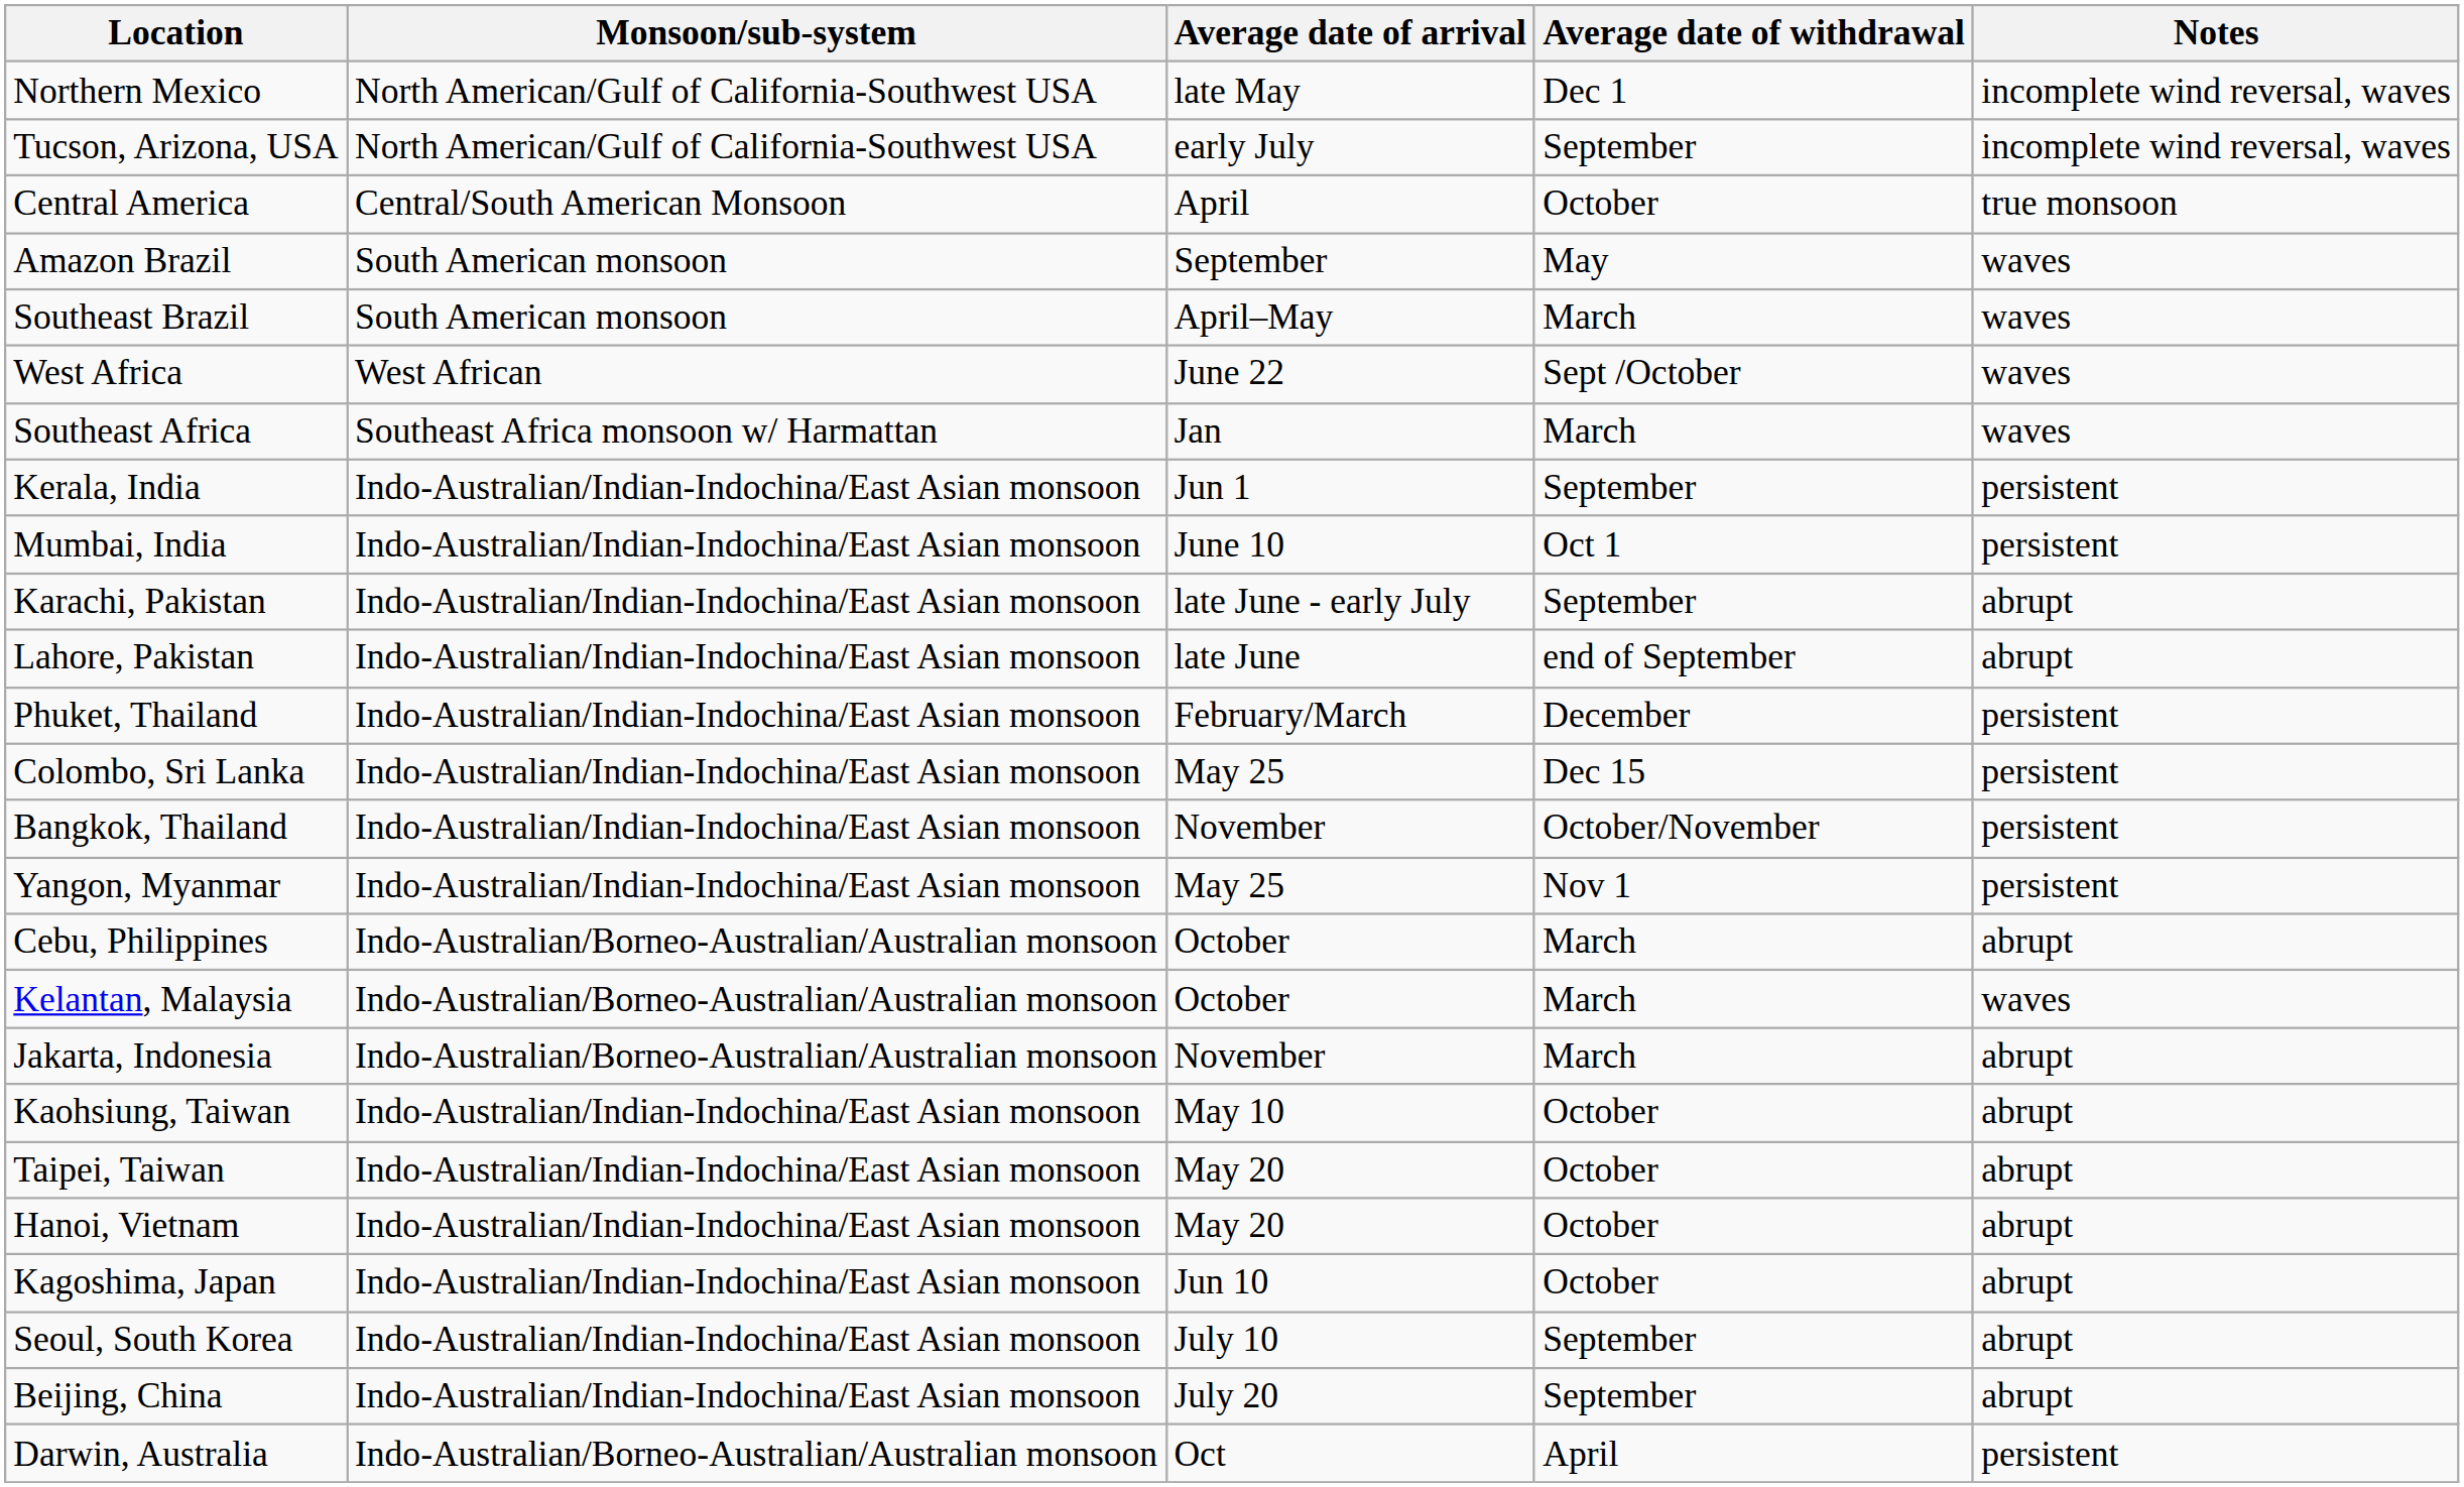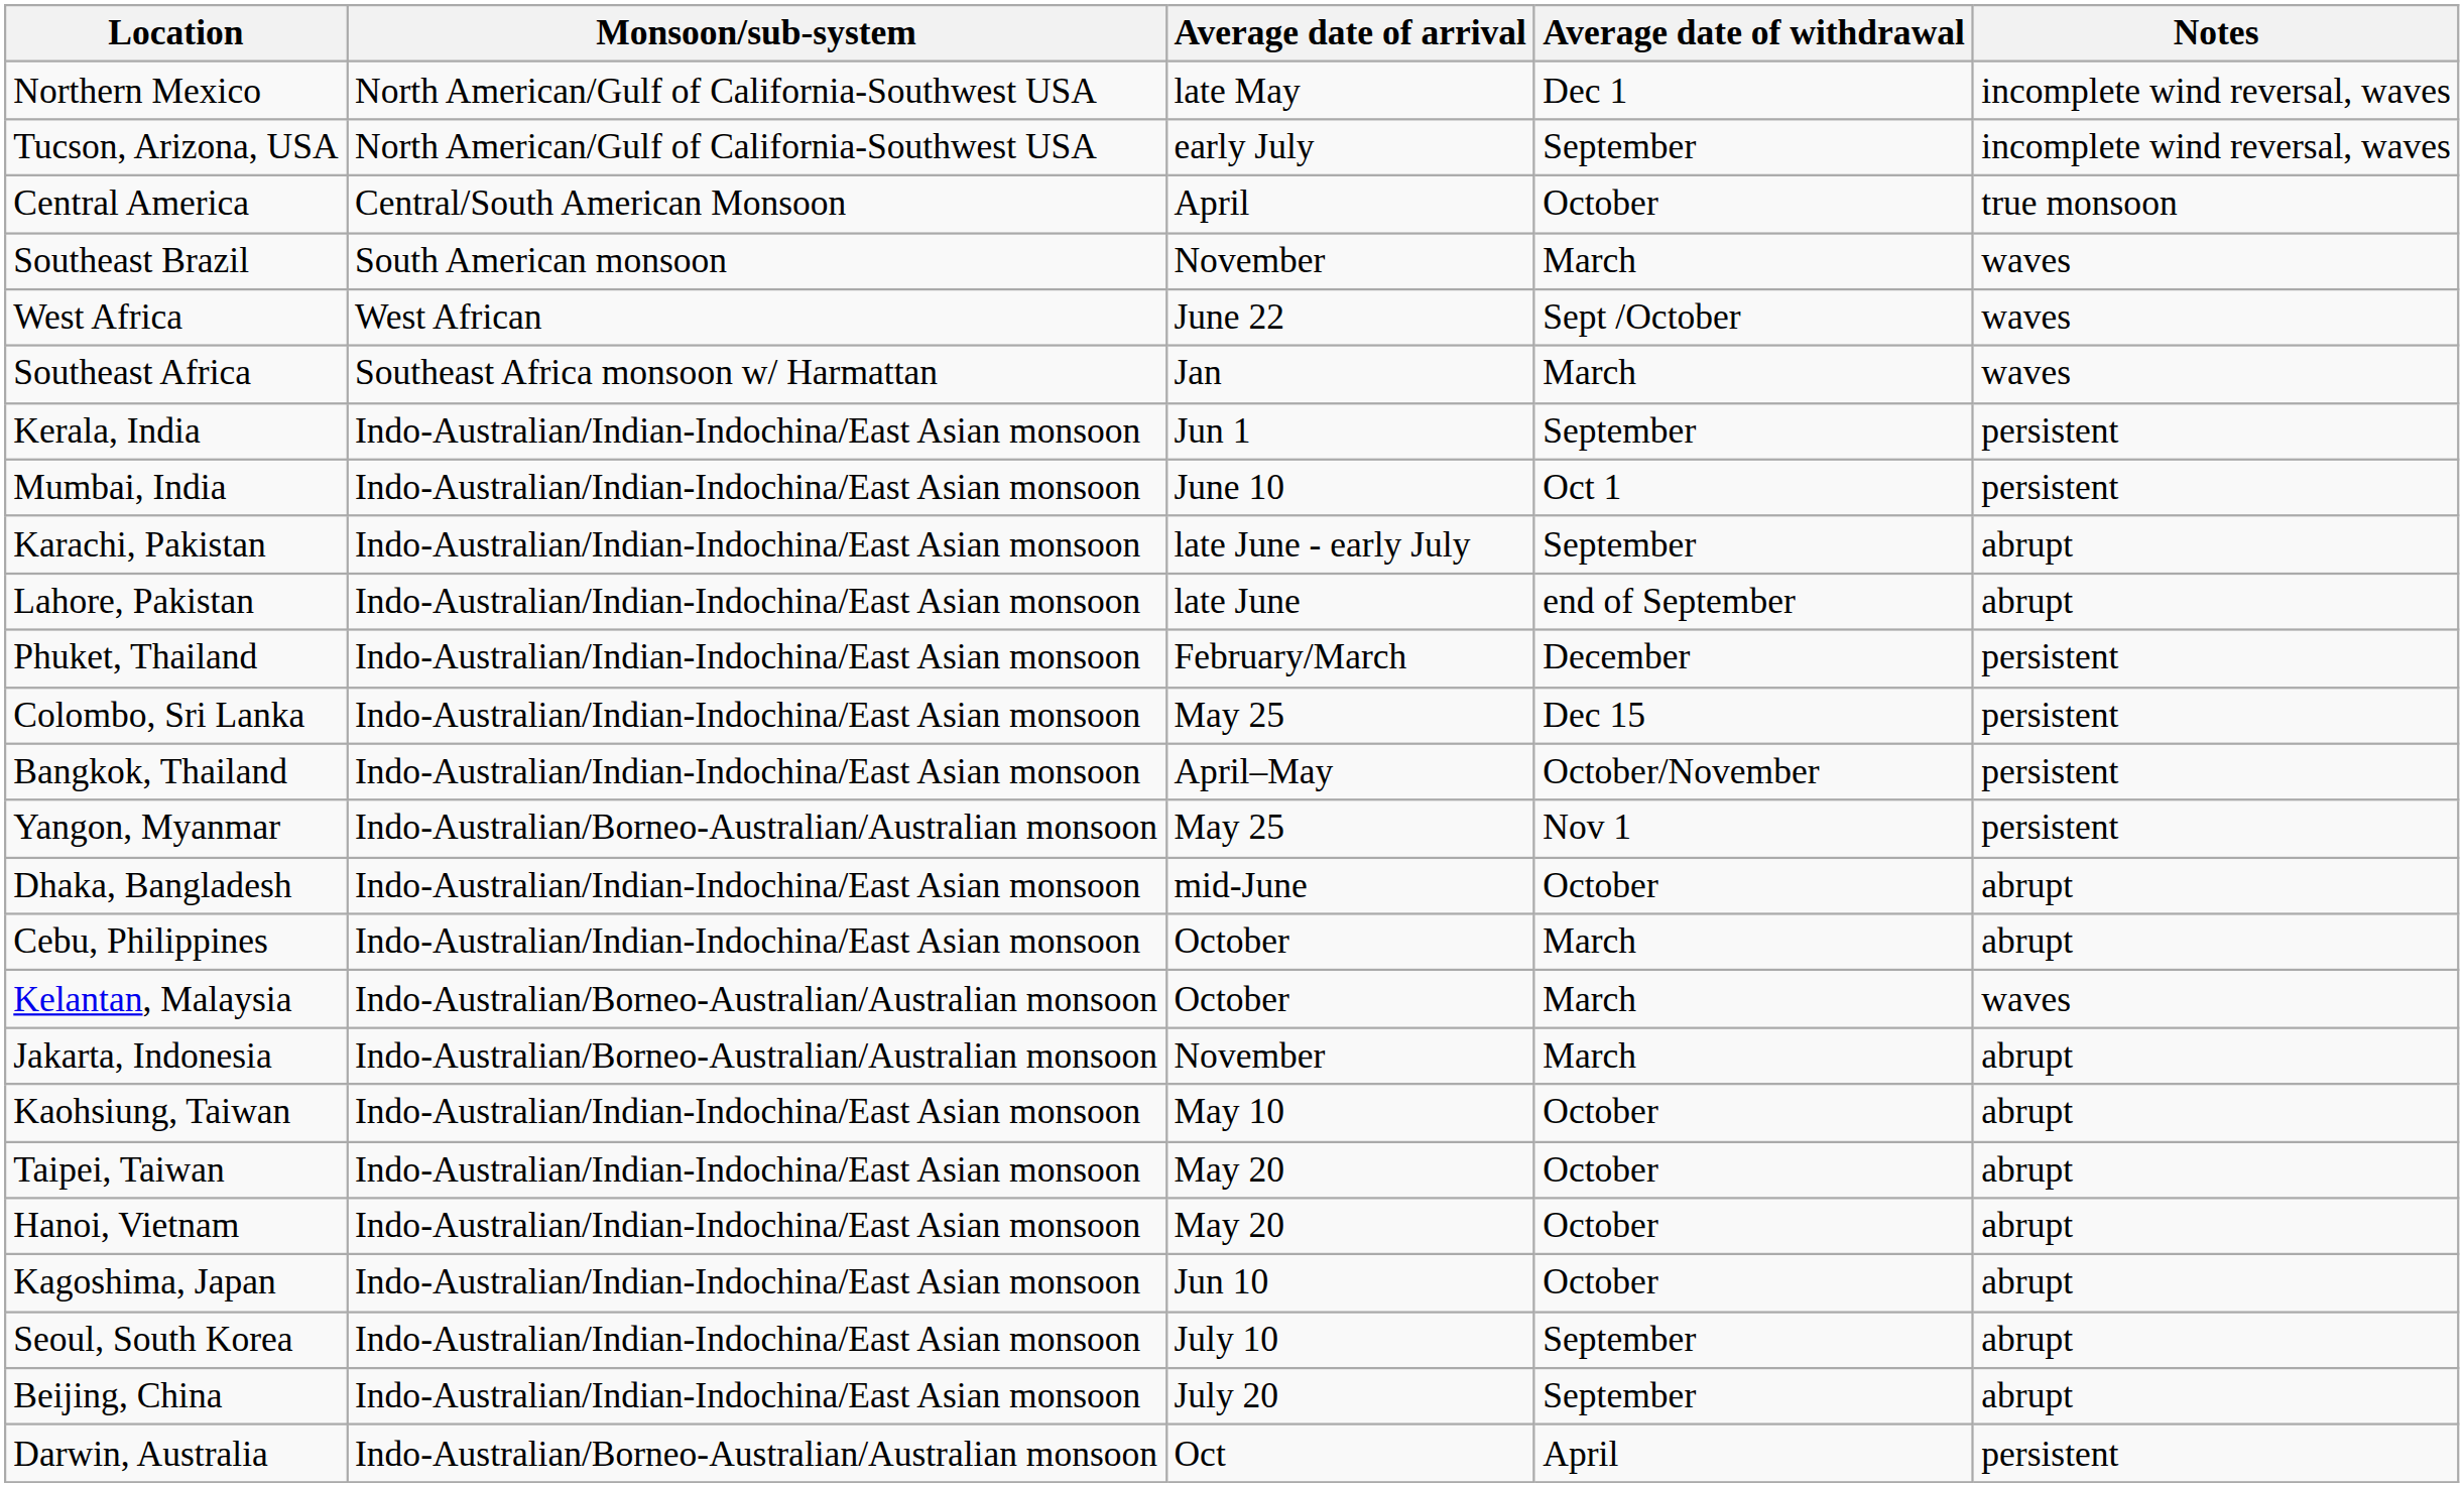 <table class="wikitable">
 <tr>
 <th>Location</th>
 <th>Monsoon/sub-system</th>
 <th>Average date of arrival</th>
 <th>Average date of withdrawal</th>
 <th>Notes</th>
 </tr>
 <tr>
 <td>Northern Mexico</td>
 <td>North American/Gulf of California-Southwest USA</td>
 <td>late May</td>
 <td>Dec 1</td>
 <td>incomplete wind reversal, waves</td>
 </tr>
 <tr>
 <td>Tucson, Arizona, USA</td>
 <td>North American/Gulf of California-Southwest USA</td>
 <td>early July</td>
 <td>September</td>
 <td>incomplete wind reversal, waves</td>
 </tr>
 <tr>
 <td>Central America</td>
 <td>Central/South American Monsoon</td>
 <td>April</td>
 <td>October</td>
 <td>true monsoon</td>
 </tr>
 <tr>
-<td>Amazon Brazil</td>
-<td>South American monsoon</td>
-<td>September</td>
-<td>May</td>
-<td>waves</td>
-</tr>
-<tr>
 <td>Southeast Brazil</td>
 <td>South American monsoon</td>
-<td>April–May</td>
+<td>November</td>
 <td>March</td>
 <td>waves</td>
 </tr>
 <tr>
 <td>West Africa</td>
 <td>West African</td>
 <td>June 22</td>
 <td>Sept /October</td>
 <td>waves</td>
 </tr>
 <tr>
 <td>Southeast Africa</td>
 <td>Southeast Africa monsoon w/ Harmattan</td>
 <td>Jan</td>
 <td>March</td>
 <td>waves</td>
 </tr>
 <tr>
 <td>Kerala, India</td>
 <td>Indo-Australian/Indian-Indochina/East Asian monsoon</td>
 <td>Jun 1</td>
 <td>September</td>
 <td>persistent</td>
 </tr>
 <tr>
 <td>Mumbai, India</td>
 <td>Indo-Australian/Indian-Indochina/East Asian monsoon</td>
 <td>June 10</td>
 <td>Oct 1</td>
 <td>persistent</td>
 </tr>
 <tr>
 <td>Karachi, Pakistan</td>
 <td>Indo-Australian/Indian-Indochina/East Asian monsoon</td>
 <td>late June - early July</td>
 <td>September</td>
 <td>abrupt</td>
 </tr>
 <tr>
 <td>Lahore, Pakistan</td>
 <td>Indo-Australian/Indian-Indochina/East Asian monsoon</td>
 <td>late June</td>
 <td>end of September</td>
 <td>abrupt</td>
 </tr>
 <tr>
 <td>Phuket, Thailand</td>
 <td>Indo-Australian/Indian-Indochina/East Asian monsoon</td>
 <td>February/March</td>
 <td>December</td>
 <td>persistent</td>
 </tr>
 <tr>
 <td>Colombo, Sri Lanka</td>
 <td>Indo-Australian/Indian-Indochina/East Asian monsoon</td>
 <td>May 25</td>
 <td>Dec 15</td>
 <td>persistent</td>
 </tr>
 <tr>
 <td>Bangkok, Thailand</td>
 <td>Indo-Australian/Indian-Indochina/East Asian monsoon</td>
-<td>November</td>
+<td>April–May</td>
 <td>October/November</td>
 <td>persistent</td>
 </tr>
 <tr>
 <td>Yangon, Myanmar</td>
-<td>Indo-Australian/Indian-Indochina/East Asian monsoon</td>
+<td>Indo-Australian/Borneo-Australian/Australian monsoon</td>
 <td>May 25</td>
 <td>Nov 1</td>
 <td>persistent</td>
 </tr>
 <tr>
+<td>Dhaka, Bangladesh</td>
+<td>Indo-Australian/Indian-Indochina/East Asian monsoon</td>
+<td>mid-June</td>
+<td>October</td>
+<td>abrupt</td>
+</tr>
+<tr>
 <td>Cebu, Philippines</td>
-<td>Indo-Australian/Borneo-Australian/Australian monsoon</td>
+<td>Indo-Australian/Indian-Indochina/East Asian monsoon</td>
 <td>October</td>
 <td>March</td>
 <td>abrupt</td>
 </tr>
 <tr>
 <td><a href='#'>Kelantan</a>, Malaysia</td>
 <td>Indo-Australian/Borneo-Australian/Australian monsoon</td>
 <td>October</td>
 <td>March</td>
 <td>waves</td>
 </tr>
 <tr>
 <td>Jakarta, Indonesia</td>
 <td>Indo-Australian/Borneo-Australian/Australian monsoon</td>
 <td>November</td>
 <td>March</td>
 <td>abrupt</td>
 </tr>
 <tr>
 <td>Kaohsiung, Taiwan</td>
 <td>Indo-Australian/Indian-Indochina/East Asian monsoon</td>
 <td>May 10</td>
 <td>October</td>
 <td>abrupt</td>
 </tr>
 <tr>
 <td>Taipei, Taiwan</td>
 <td>Indo-Australian/Indian-Indochina/East Asian monsoon</td>
 <td>May 20</td>
 <td>October</td>
 <td>abrupt</td>
 </tr>
 <tr>
 <td>Hanoi, Vietnam</td>
 <td>Indo-Australian/Indian-Indochina/East Asian monsoon</td>
 <td>May 20</td>
 <td>October</td>
 <td>abrupt</td>
 </tr>
 <tr>
 <td>Kagoshima, Japan</td>
 <td>Indo-Australian/Indian-Indochina/East Asian monsoon</td>
 <td>Jun 10</td>
 <td>October</td>
 <td>abrupt</td>
 </tr>
 <tr>
 <td>Seoul, South Korea</td>
 <td>Indo-Australian/Indian-Indochina/East Asian monsoon</td>
 <td>July 10</td>
 <td>September</td>
 <td>abrupt</td>
 </tr>
 <tr>
 <td>Beijing, China</td>
 <td>Indo-Australian/Indian-Indochina/East Asian monsoon</td>
 <td>July 20</td>
 <td>September</td>
 <td>abrupt</td>
 </tr>
 <tr>
 <td>Darwin, Australia</td>
 <td>Indo-Australian/Borneo-Australian/Australian monsoon</td>
 <td>Oct</td>
 <td>April</td>
 <td>persistent</td>
 </tr>
 </table>
